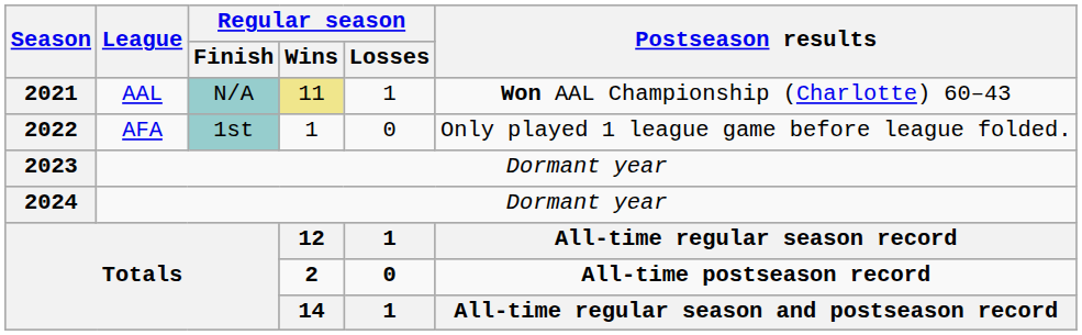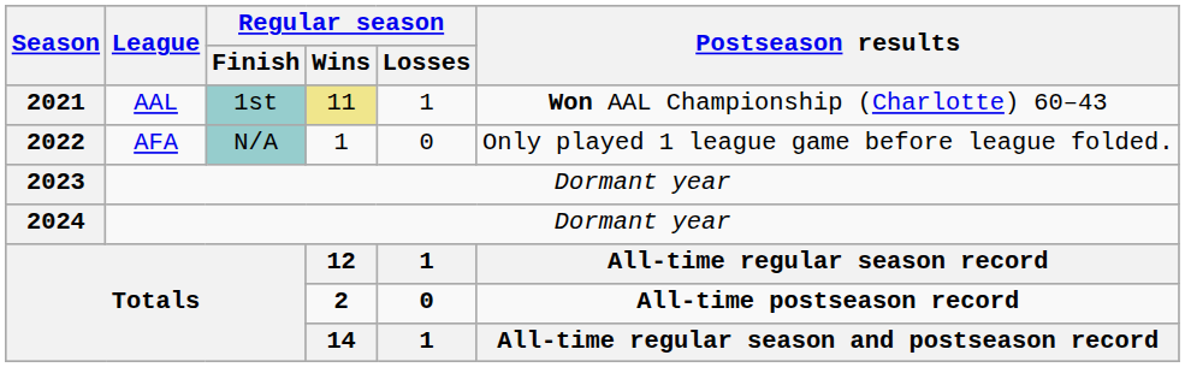 <table class="wikitable" style="text-align:center; font-size: 95%;">
 <tr>
 <th rowspan="2"><a href='#'>Season</a></th>
 <th rowspan="2"><a href='#'>League</a></th>
 <th colspan="3"><a href='#'>Regular season</a></th>
 <th rowspan="2"><a href='#'>Postseason</a> results</th>
 </tr>
 <tr>
 <th>Finish</th>
 <th>Wins</th>
 <th>Losses</th>
 </tr>
 <tr>
 <th>2021</th>
 <td><a href='#'>AAL</a></td>
-<td bgcolor="#96CDCD">N/A</td>
+<td bgcolor="#96CDCD">1st</td>
 <td style="background: khaki;">11</td>
 <td>1</td>
 <td><strong>Won</strong> AAL Championship (<a href='#'>Charlotte</a>) 60–43</td>
 </tr>
 <tr>
 <th>2022</th>
 <td><a href='#'>AFA</a></td>
-<td bgcolor="#96CDCD">1st</td>
+<td bgcolor="#96CDCD">N/A</td>
 <td>1</td>
 <td>0</td>
 <td>Only played 1 league game before league folded.</td>
 </tr>
 <tr>
 <th>2023</th>
 <td colspan="5"><em>Dormant year</em></td>
 </tr>
 <tr>
 <th>2024</th>
 <td colspan="5"><em>Dormant year</em></td>
 </tr>
 <tr>
 <th rowspan="3" colspan="3">Totals</th>
 <th>12</th>
 <th>1</th>
 <th>All-time regular season record</th>
 </tr>
 <tr>
 <td><strong>2</strong></td>
 <td><strong>0</strong></td>
 <td><strong>All-time postseason record</strong></td>
 </tr>
 <tr>
 <th>14</th>
 <th>1</th>
 <th>All-time regular season and postseason record</th>
 </tr>
 </table>
